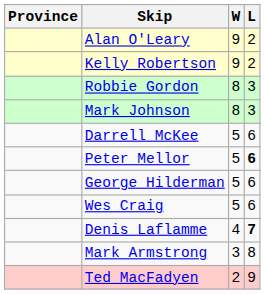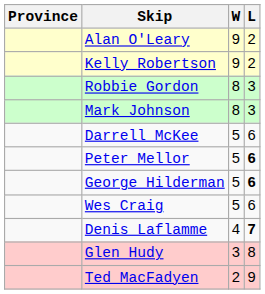 <table class=wikitable>
 <tr>
 <th>Province</th>
 <th>Skip</th>
 <th>W</th>
 <th>L</th>
 </tr>
 <tr bgcolor=#ffffcc>
 <td></td>
 <td><a href='#'>Alan O'Leary</a></td>
 <td>9</td>
 <td>2</td>
 </tr>
 <tr bgcolor=#ffffcc>
 <td></td>
 <td><a href='#'>Kelly Robertson</a></td>
 <td>9</td>
 <td>2</td>
 </tr>
 <tr bgcolor=#ccffcc>
 <td></td>
 <td><a href='#'>Robbie Gordon</a></td>
 <td>8</td>
 <td>3</td>
 </tr>
 <tr bgcolor=#ccffcc>
 <td></td>
 <td><a href='#'>Mark Johnson</a></td>
 <td>8</td>
 <td>3</td>
 </tr>
 <tr>
 <td></td>
 <td><a href='#'>Darrell McKee</a></td>
 <td>5</td>
 <td>6</td>
 </tr>
 <tr>
 <td></td>
 <td><a href='#'>Peter Mellor</a></td>
 <td>5</td>
 <td><strong>6</strong></td>
 </tr>
 <tr>
 <td></td>
 <td><a href='#'>George Hilderman</a></td>
 <td>5</td>
-<td>6</td>
+<td><strong>6</strong></td>
 </tr>
 <tr>
 <td></td>
 <td><a href='#'>Wes Craig</a></td>
 <td>5</td>
 <td>6</td>
 </tr>
 <tr>
 <td></td>
 <td><a href='#'>Denis Laflamme</a></td>
 <td>4</td>
 <td><strong>7</strong></td>
 </tr>
-<tr>
+<tr bgcolor=#ffcccc>
 <td></td>
-<td><a href='#'>Mark Armstrong</a></td>
+<td><a href='#'>Glen Hudy</a></td>
 <td>3</td>
 <td>8</td>
 </tr>
 <tr bgcolor=#ffcccc>
 <td></td>
 <td><a href='#'>Ted MacFadyen</a></td>
 <td>2</td>
 <td>9</td>
 </tr>
 </table>
